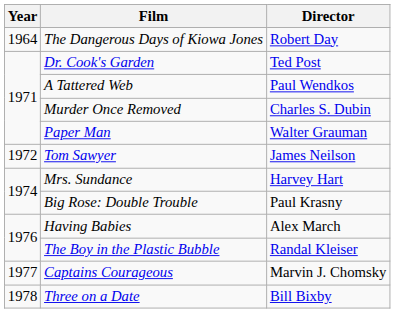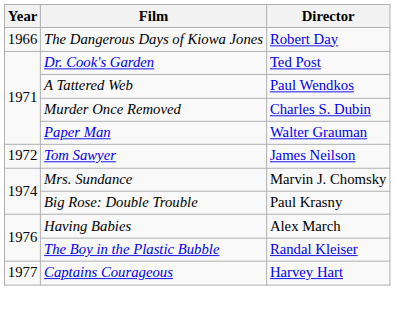 <table class="wikitable">
 <tr>
 <th>Year</th>
 <th>Film</th>
 <th>Director</th>
 </tr>
 <tr>
-<td>1964</td>
+<td>1966</td>
 <td><em>The Dangerous Days of Kiowa Jones</em></td>
 <td><a href='#'>Robert Day</a></td>
 </tr>
 <tr>
 <td rowspan=4>1971</td>
 <td><em><a href='#'>Dr. Cook's Garden</a></em></td>
 <td><a href='#'>Ted Post</a></td>
 </tr>
 <tr>
 <td><em>A Tattered Web</em></td>
 <td><a href='#'>Paul Wendkos</a></td>
 </tr>
 <tr>
 <td><em>Murder Once Removed</em></td>
 <td><a href='#'>Charles S. Dubin</a></td>
 </tr>
 <tr>
 <td><em><a href='#'>Paper Man</a></em></td>
 <td><a href='#'>Walter Grauman</a></td>
 </tr>
 <tr>
 <td>1972</td>
 <td><em><a href='#'>Tom Sawyer</a></em></td>
 <td><a href='#'>James Neilson</a></td>
 </tr>
 <tr>
 <td rowspan=2>1974</td>
 <td><em>Mrs. Sundance</em></td>
-<td><a href='#'>Harvey Hart</a></td>
+<td>Marvin J. Chomsky</td>
 </tr>
 <tr>
 <td><em>Big Rose: Double Trouble</em></td>
 <td>Paul Krasny</td>
 </tr>
 <tr>
 <td rowspan=2>1976</td>
 <td><em>Having Babies</em></td>
 <td>Alex March</td>
 </tr>
 <tr>
 <td><em><a href='#'>The Boy in the Plastic Bubble</a></em></td>
 <td><a href='#'>Randal Kleiser</a></td>
 </tr>
 <tr>
 <td>1977</td>
 <td><em><a href='#'>Captains Courageous</a></em></td>
-<td>Marvin J. Chomsky</td>
-</tr>
-<tr>
-<td>1978</td>
-<td><em><a href='#'>Three on a Date</a></em></td>
-<td><a href='#'>Bill Bixby</a></td>
+<td><a href='#'>Harvey Hart</a></td>
 </tr>
 </table>
